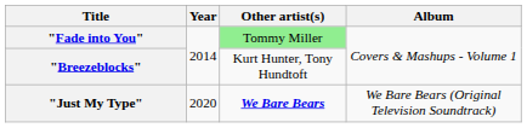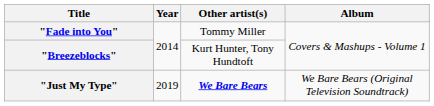 <table class="wikitable plainrowheaders" style="text-align:center">
 <tr>
 <th scope="col" style="width:19em;">Title</th>
 <th scope="col">Year</th>
 <th scope="col" style="width:14em;">Other artist(s)</th>
 <th scope="col" style="width:20em;">Album</th>
 </tr>
 <tr>
 <th scope="row">"<a href='#'>Fade into You</a>"</th>
 <td rowspan="2">2014</td>
-<td style="background: lightgreen;">Tommy Miller</td>
+<td>Tommy Miller</td>
 <td rowspan="2"><em>Covers & Mashups - Volume 1</em></td>
 </tr>
 <tr>
 <th scope="row">"<a href='#'>Breezeblocks</a>"</th>
 <td>Kurt Hunter, Tony Hundtoft</td>
 </tr>
 <tr>
 <th scope="row">"Just My Type"</th>
-<td>2020</td>
+<td>2019</td>
 <td><strong><em><a href='#'>We Bare Bears</a></em></strong></td>
 <td><em>We Bare Bears (Original Television Soundtrack)</em></td>
 </tr>
 </table>
